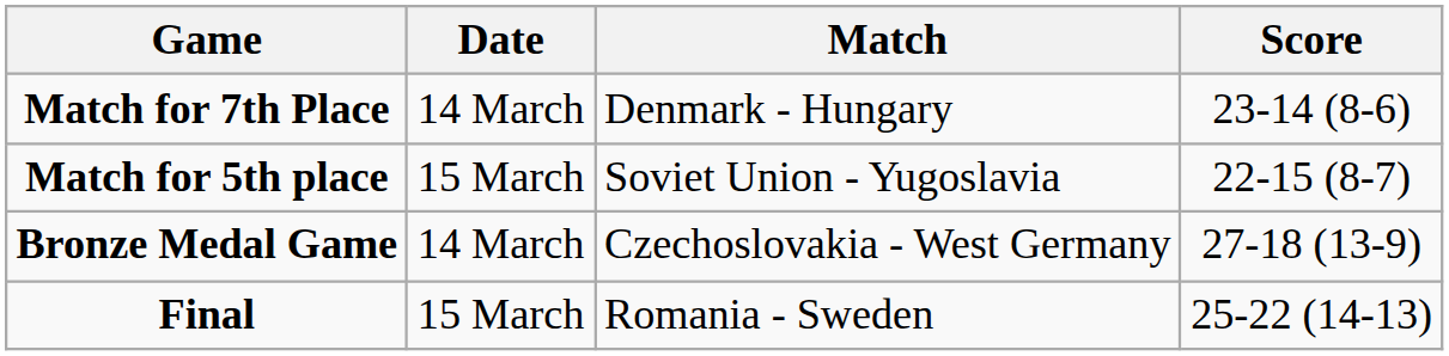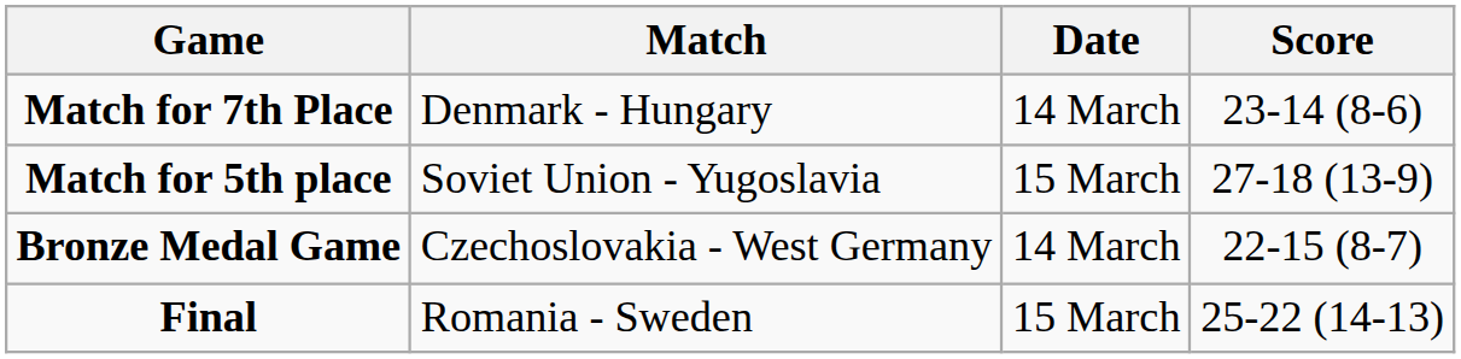 <table class="wikitable" style="text-align:center;">
 <tr>
 <th>Game</th>
+<th>Match</th>
 <th>Date</th>
-<th>Match</th>
 <th>Score</th>
 </tr>
 <tr>
 <td><strong>Match for 7th Place</strong></td>
+<td align="left">Denmark - Hungary</td>
 <td>14 March</td>
-<td align="left">Denmark - Hungary</td>
 <td>23-14 (8-6)</td>
 </tr>
 <tr>
 <td><strong>Match for 5th place</strong></td>
+<td align="left">Soviet Union - Yugoslavia</td>
 <td>15 March</td>
-<td align="left">Soviet Union - Yugoslavia</td>
+<td>27-18 (13-9)</td>
+</tr>
+<tr>
+<td><strong>Bronze Medal Game</strong></td>
+<td align="left">Czechoslovakia - West Germany</td>
+<td>14 March</td>
 <td>22-15 (8-7)</td>
 </tr>
 <tr>
-<td><strong>Bronze Medal Game</strong></td>
-<td>14 March</td>
-<td align="left">Czechoslovakia - West Germany</td>
-<td>27-18 (13-9)</td>
-</tr>
-<tr>
 <td><strong>Final</strong></td>
+<td align="left">Romania - Sweden</td>
 <td>15 March</td>
-<td align="left">Romania - Sweden</td>
 <td>25-22 (14-13)</td>
 </tr>
 </table>
